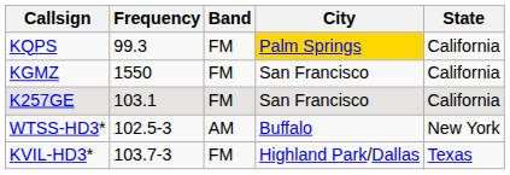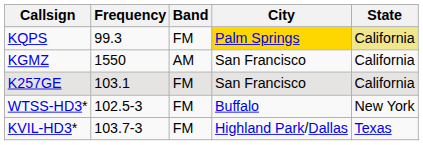 <table class="wikitable">
 <tr>
 <th>Callsign</th>
 <th>Frequency</th>
 <th>Band</th>
 <th>City</th>
 <th>State</th>
 </tr>
 <tr>
 <td><a href='#'>KQPS</a></td>
 <td>99.3</td>
 <td>FM</td>
 <td style="background: gold;"><a href='#'>Palm Springs</a></td>
-<td>California</td>
+<td style="background: khaki;">California</td>
 </tr>
 <tr>
 <td><a href='#'>KGMZ</a></td>
 <td>1550</td>
-<td>FM</td>
+<td>AM</td>
 <td>San Francisco</td>
 <td>California</td>
 </tr>
 <tr style="background:#E5E4E2">
 <td><a href='#'>K257GE</a></td>
 <td>103.1</td>
 <td>FM</td>
 <td>San Francisco</td>
 <td>California</td>
 </tr>
 <tr>
 <td><a href='#'>WTSS-HD3</a>*</td>
 <td>102.5-3</td>
-<td>AM</td>
+<td>FM</td>
 <td><a href='#'>Buffalo</a></td>
 <td>New York</td>
 </tr>
 <tr>
 <td><a href='#'>KVIL-HD3</a>*</td>
 <td>103.7-3</td>
 <td>FM</td>
 <td><a href='#'>Highland Park</a>/<a href='#'>Dallas</a></td>
 <td><a href='#'>Texas</a></td>
 </tr>
 </table>
